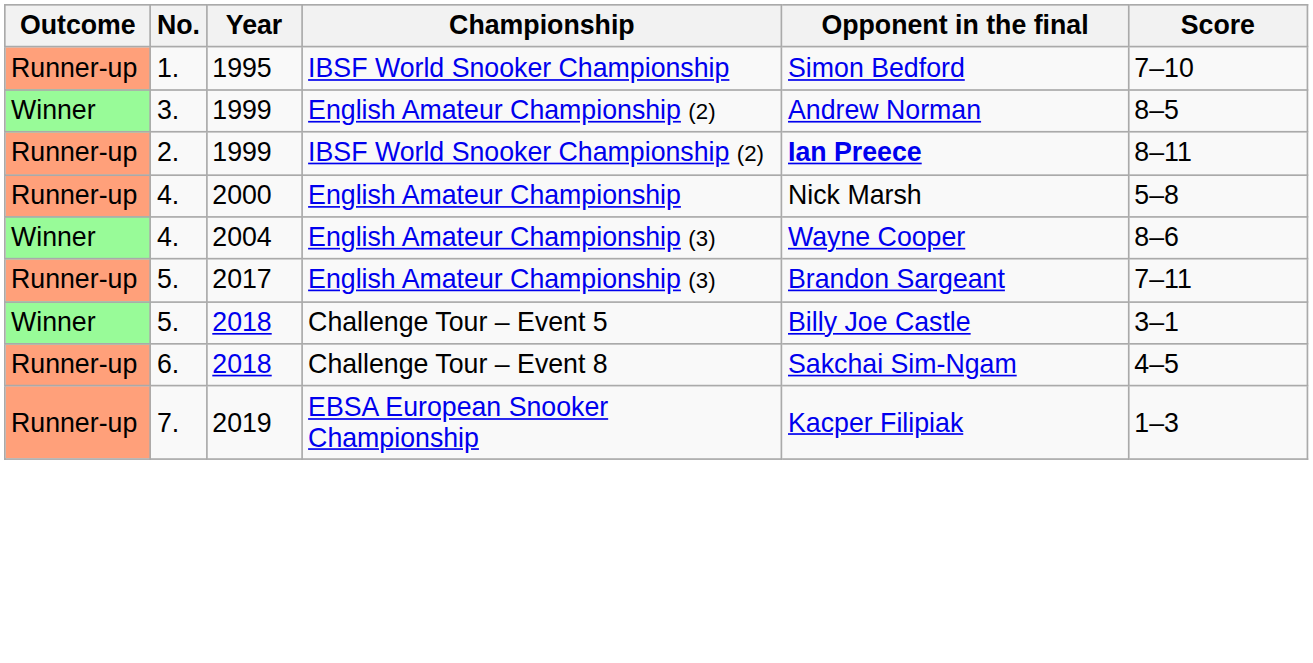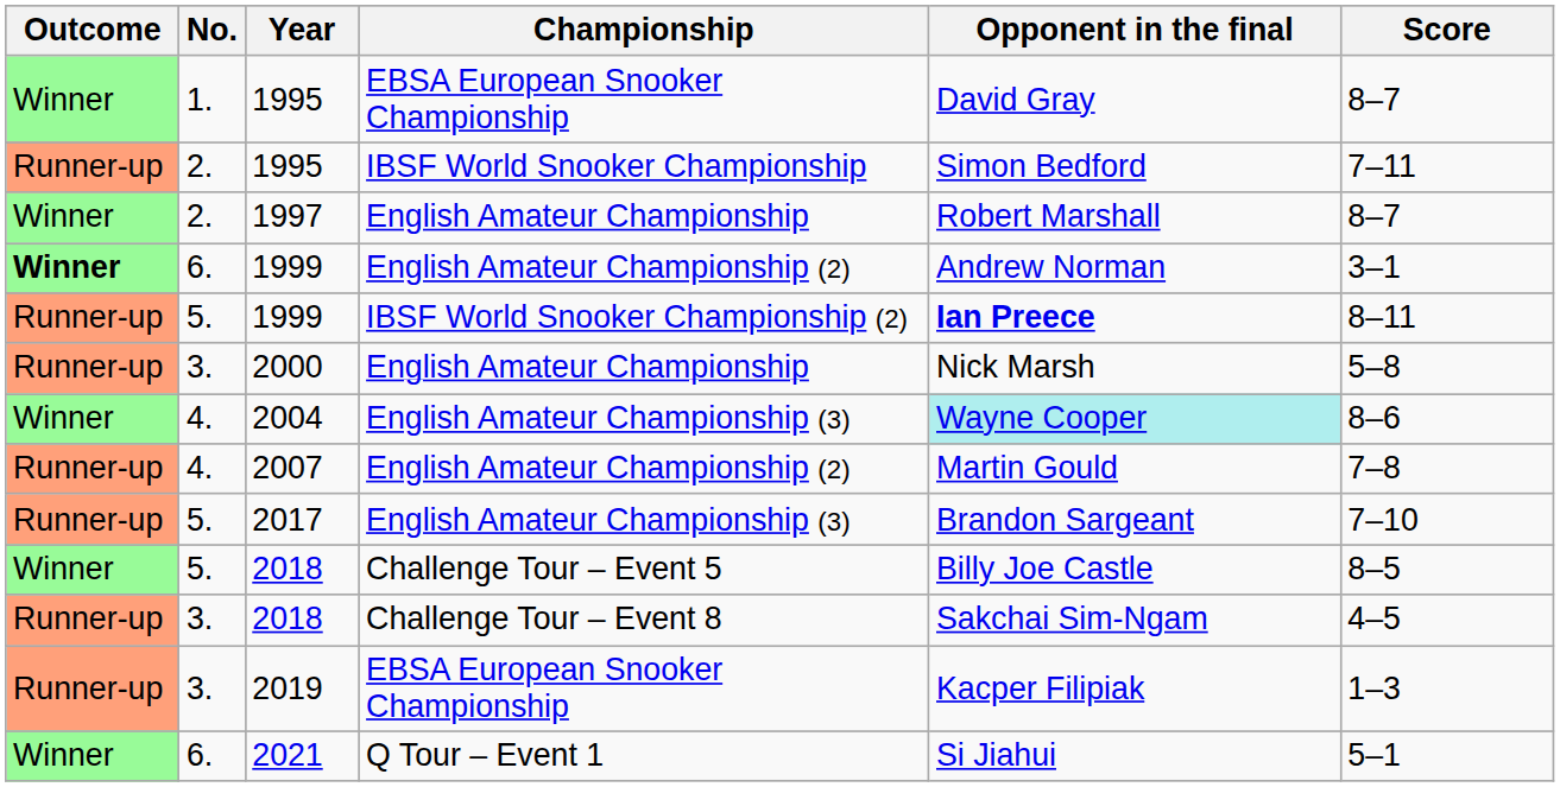 <table class="sortable wikitable">
 <tr>
 <th width="80">Outcome</th>
 <th width="20">No.</th>
 <th width="50">Year</th>
 <th width="280">Championship</th>
 <th width="200">Opponent in the final</th>
 <th width="100">Score</th>
 </tr>
 <tr>
-<td style="background:#ffa07a;">Runner-up</td>
+<td style="background:#98fb98;">Winner</td>
 <td>1.</td>
 <td>1995</td>
-<td><a href='#'>IBSF World Snooker Championship</a></td>
-<td> <a href='#'>Simon Bedford</a></td>
-<td>7–10</td>
-</tr>
-<tr>
-<td style="background:#98fb98;">Winner</td>
-<td>3.</td>
-<td>1999</td>
-<td><a href='#'>English Amateur Championship</a> <small>(2)</small></td>
-<td> <a href='#'>Andrew Norman</a></td>
-<td>8–5</td>
+<td><a href='#'>EBSA European Snooker Championship</a></td>
+<td> <a href='#'>David Gray</a></td>
+<td>8–7</td>
 </tr>
 <tr>
 <td style="background:#ffa07a;">Runner-up</td>
 <td>2.</td>
+<td>1995</td>
+<td><a href='#'>IBSF World Snooker Championship</a></td>
+<td> <a href='#'>Simon Bedford</a></td>
+<td>7–11</td>
+</tr>
+<tr>
+<td style="background:#98fb98;">Winner</td>
+<td>2.</td>
+<td>1997</td>
+<td><a href='#'>English Amateur Championship</a></td>
+<td> <a href='#'>Robert Marshall</a></td>
+<td>8–7</td>
+</tr>
+<tr>
+<td style="background:#98fb98;"><strong>Winner</strong></td>
+<td>6.</td>
+<td>1999</td>
+<td><a href='#'>English Amateur Championship</a> <small>(2)</small></td>
+<td> <a href='#'>Andrew Norman</a></td>
+<td>3–1</td>
+</tr>
+<tr>
+<td style="background:#ffa07a;">Runner-up</td>
+<td>5.</td>
 <td>1999</td>
 <td><a href='#'>IBSF World Snooker Championship</a> <small>(2)</small></td>
 <td><strong> <a href='#'>Ian Preece</a></strong></td>
 <td>8–11</td>
 </tr>
 <tr>
 <td style="background:#ffa07a;">Runner-up</td>
-<td>4.</td>
+<td>3.</td>
 <td>2000</td>
 <td><a href='#'>English Amateur Championship</a></td>
 <td> Nick Marsh</td>
 <td>5–8</td>
 </tr>
 <tr>
 <td style="background:#98fb98;">Winner</td>
 <td>4.</td>
 <td>2004</td>
 <td><a href='#'>English Amateur Championship</a> <small>(3)</small></td>
-<td> <a href='#'>Wayne Cooper</a></td>
+<td style="background: paleturquoise;"> <a href='#'>Wayne Cooper</a></td>
 <td>8–6</td>
+</tr>
+<tr>
+<td style="background:#ffa07a;">Runner-up</td>
+<td>4.</td>
+<td>2007</td>
+<td><a href='#'>English Amateur Championship</a> <small>(2)</small></td>
+<td> <a href='#'>Martin Gould</a></td>
+<td>7–8</td>
 </tr>
 <tr>
 <td style="background:#ffa07a;">Runner-up</td>
 <td>5.</td>
 <td>2017</td>
 <td><a href='#'>English Amateur Championship</a> <small>(3)</small></td>
 <td> <a href='#'>Brandon Sargeant</a></td>
-<td>7–11</td>
+<td>7–10</td>
 </tr>
 <tr>
 <td style="background:#98fb98;">Winner</td>
 <td>5.</td>
 <td><a href='#'>2018</a></td>
 <td>Challenge Tour – Event 5</td>
 <td> <a href='#'>Billy Joe Castle</a></td>
-<td>3–1</td>
+<td>8–5</td>
 </tr>
 <tr>
 <td style="background:#ffa07a;">Runner-up</td>
-<td>6.</td>
+<td>3.</td>
 <td><a href='#'>2018</a></td>
 <td>Challenge Tour – Event 8</td>
 <td> <a href='#'>Sakchai Sim-Ngam</a></td>
 <td>4–5</td>
 </tr>
 <tr>
 <td style="background:#ffa07a;">Runner-up</td>
-<td>7.</td>
+<td>3.</td>
 <td>2019</td>
 <td><a href='#'>EBSA European Snooker Championship</a></td>
 <td> <a href='#'>Kacper Filipiak</a></td>
 <td>1–3</td>
 </tr>
+<tr>
+<td style="background:#98fb98;">Winner</td>
+<td>6.</td>
+<td><a href='#'>2021</a></td>
+<td>Q Tour – Event 1</td>
+<td> <a href='#'>Si Jiahui</a></td>
+<td>5–1</td>
+</tr>
 </table>
